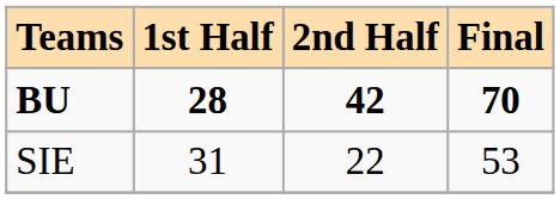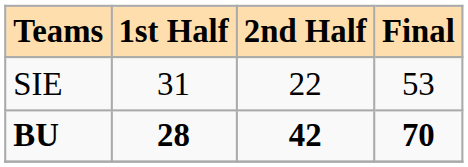 <table class="wikitable" align=right>
 <tr bgcolor=#ffdead align=center>
 <td><strong>Teams</strong></td>
 <td><strong>1st Half</strong></td>
 <td><strong>2nd Half</strong></td>
 <td><strong>Final</strong></td>
 </tr>
 <tr>
+<td>SIE</td>
+<td align=center>31</td>
+<td align=center>22</td>
+<td align=center>53</td>
+</tr>
+<tr>
 <td><strong>BU</strong></td>
 <td align=center><strong>28</strong></td>
 <td align=center><strong>42</strong></td>
 <td align=center><strong>70</strong></td>
 </tr>
 <tr>
-<td>SIE</td>
-<td align=center>31</td>
-<td align=center>22</td>
-<td align=center>53</td>
-</tr>
-<tr>
 </tr>
 </table>
